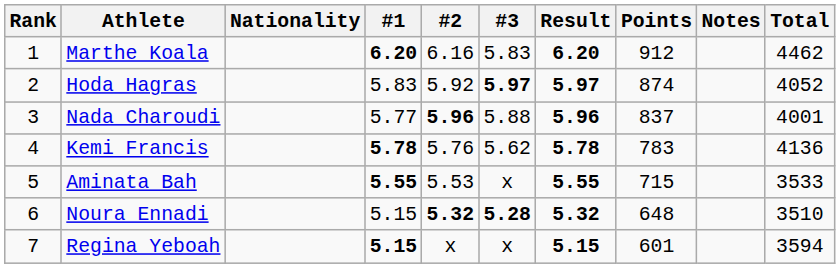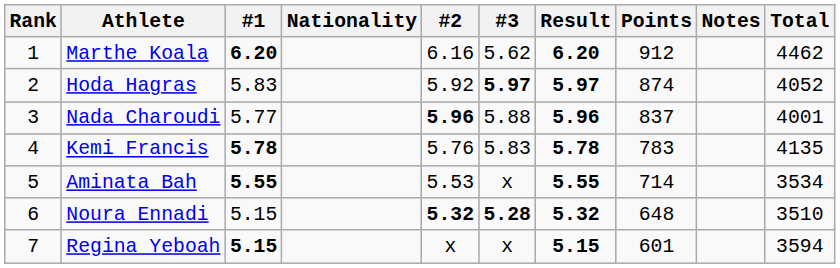 <table class="wikitable sortable" style="text-align:center">
 <tr>
 <th>Rank</th>
 <th>Athlete</th>
+<th>#1</th>
 <th>Nationality</th>
-<th>#1</th>
 <th>#2</th>
 <th>#3</th>
 <th>Result</th>
 <th>Points</th>
 <th>Notes</th>
 <th>Total</th>
 </tr>
 <tr>
 <td>1</td>
 <td align=left><a href='#'>Marthe Koala</a></td>
+<td><strong>6.20</strong></td>
 <td align=left></td>
-<td><strong>6.20</strong></td>
 <td>6.16</td>
-<td>5.83</td>
+<td>5.62</td>
 <td><strong>6.20</strong></td>
 <td>912</td>
 <td></td>
 <td>4462</td>
 </tr>
 <tr>
 <td>2</td>
 <td align=left><a href='#'>Hoda Hagras</a></td>
+<td>5.83</td>
 <td align=left></td>
-<td>5.83</td>
 <td>5.92</td>
 <td><strong>5.97</strong></td>
 <td><strong>5.97</strong></td>
 <td>874</td>
 <td></td>
 <td>4052</td>
 </tr>
 <tr>
 <td>3</td>
 <td align=left><a href='#'>Nada Charoudi</a></td>
+<td>5.77</td>
 <td align=left></td>
-<td>5.77</td>
 <td><strong>5.96</strong></td>
 <td>5.88</td>
 <td><strong>5.96</strong></td>
 <td>837</td>
 <td></td>
 <td>4001</td>
 </tr>
 <tr>
 <td>4</td>
 <td align=left><a href='#'>Kemi Francis</a></td>
+<td><strong>5.78</strong></td>
 <td align=left></td>
-<td><strong>5.78</strong></td>
 <td>5.76</td>
-<td>5.62</td>
+<td>5.83</td>
 <td><strong>5.78</strong></td>
 <td>783</td>
 <td></td>
-<td>4136</td>
+<td>4135</td>
 </tr>
 <tr>
 <td>5</td>
 <td align=left><a href='#'>Aminata Bah</a></td>
+<td><strong>5.55</strong></td>
 <td align=left></td>
-<td><strong>5.55</strong></td>
 <td>5.53</td>
 <td>x</td>
 <td><strong>5.55</strong></td>
-<td>715</td>
+<td>714</td>
 <td></td>
-<td>3533</td>
+<td>3534</td>
 </tr>
 <tr>
 <td>6</td>
 <td align=left><a href='#'>Noura Ennadi</a></td>
+<td>5.15</td>
 <td align=left></td>
-<td>5.15</td>
 <td><strong>5.32</strong></td>
 <td><strong>5.28</strong></td>
 <td><strong>5.32</strong></td>
 <td>648</td>
 <td></td>
 <td>3510</td>
 </tr>
 <tr>
 <td>7</td>
 <td align=left><a href='#'>Regina Yeboah</a></td>
+<td><strong>5.15</strong></td>
 <td align=left></td>
-<td><strong>5.15</strong></td>
 <td>x</td>
 <td>x</td>
 <td><strong>5.15</strong></td>
 <td>601</td>
 <td></td>
 <td>3594</td>
 </tr>
 </table>
